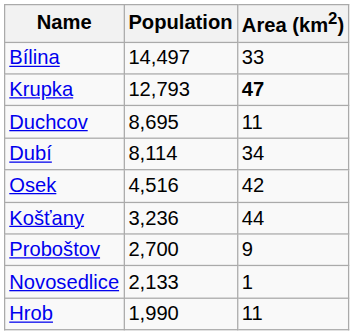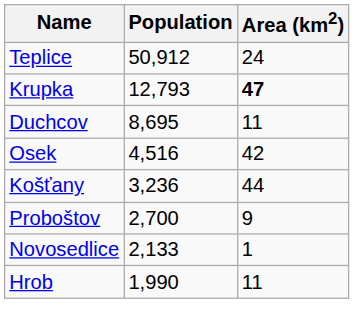 <table class="wikitable sortable">
 <tr>
 <th>Name</th>
 <th>Population</th>
 <th>Area (km<sup>2</sup>)</th>
 </tr>
 <tr>
-<td><a href='#'>Bílina</a></td>
-<td>14,497</td>
-<td>33</td>
+<td><a href='#'>Teplice</a></td>
+<td>50,912</td>
+<td>24</td>
 </tr>
 <tr>
 <td><a href='#'>Krupka</a></td>
 <td>12,793</td>
 <td><strong>47</strong></td>
 </tr>
 <tr>
 <td><a href='#'>Duchcov</a></td>
 <td>8,695</td>
 <td>11</td>
-</tr>
-<tr>
-<td><a href='#'>Dubí</a></td>
-<td>8,114</td>
-<td>34</td>
 </tr>
 <tr>
 <td><a href='#'>Osek</a></td>
 <td>4,516</td>
 <td>42</td>
 </tr>
 <tr>
 <td><a href='#'>Košťany</a></td>
 <td>3,236</td>
 <td>44</td>
 </tr>
 <tr>
 <td><a href='#'>Proboštov</a></td>
 <td>2,700</td>
 <td>9</td>
 </tr>
 <tr>
 <td><a href='#'>Novosedlice</a></td>
 <td>2,133</td>
 <td>1</td>
 </tr>
 <tr>
 <td><a href='#'>Hrob</a></td>
 <td>1,990</td>
 <td>11</td>
 </tr>
 </table>
